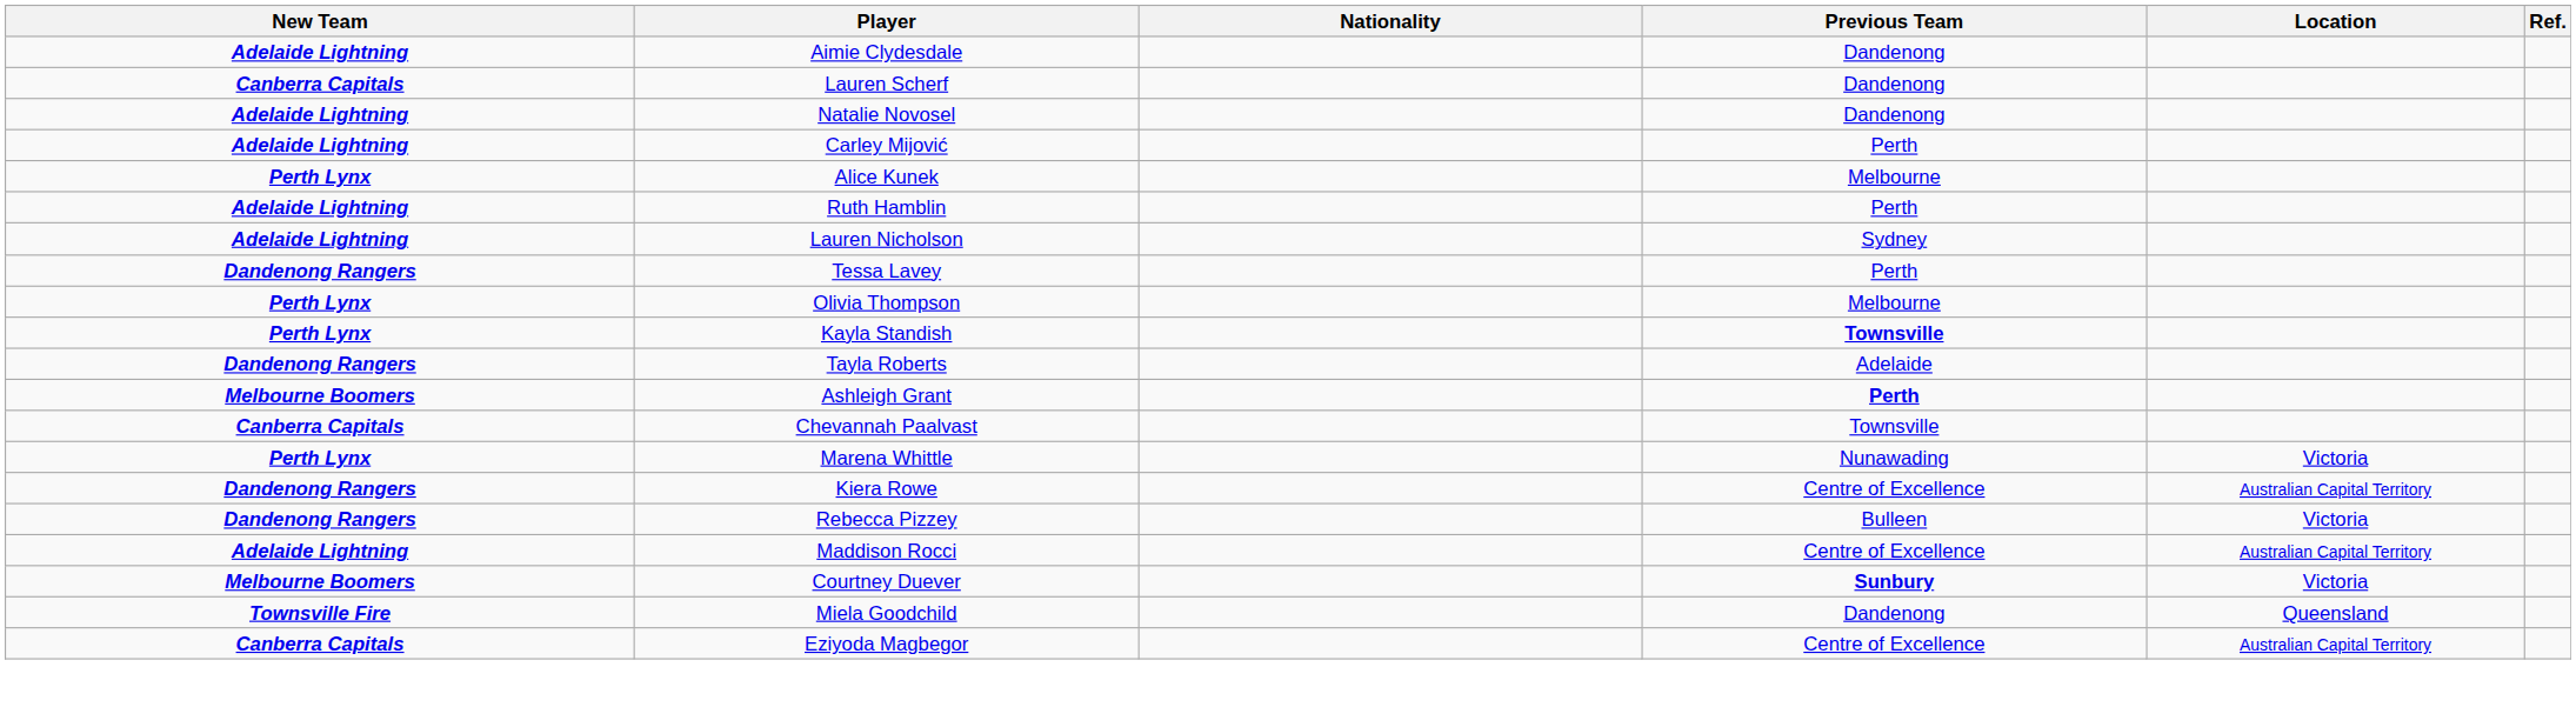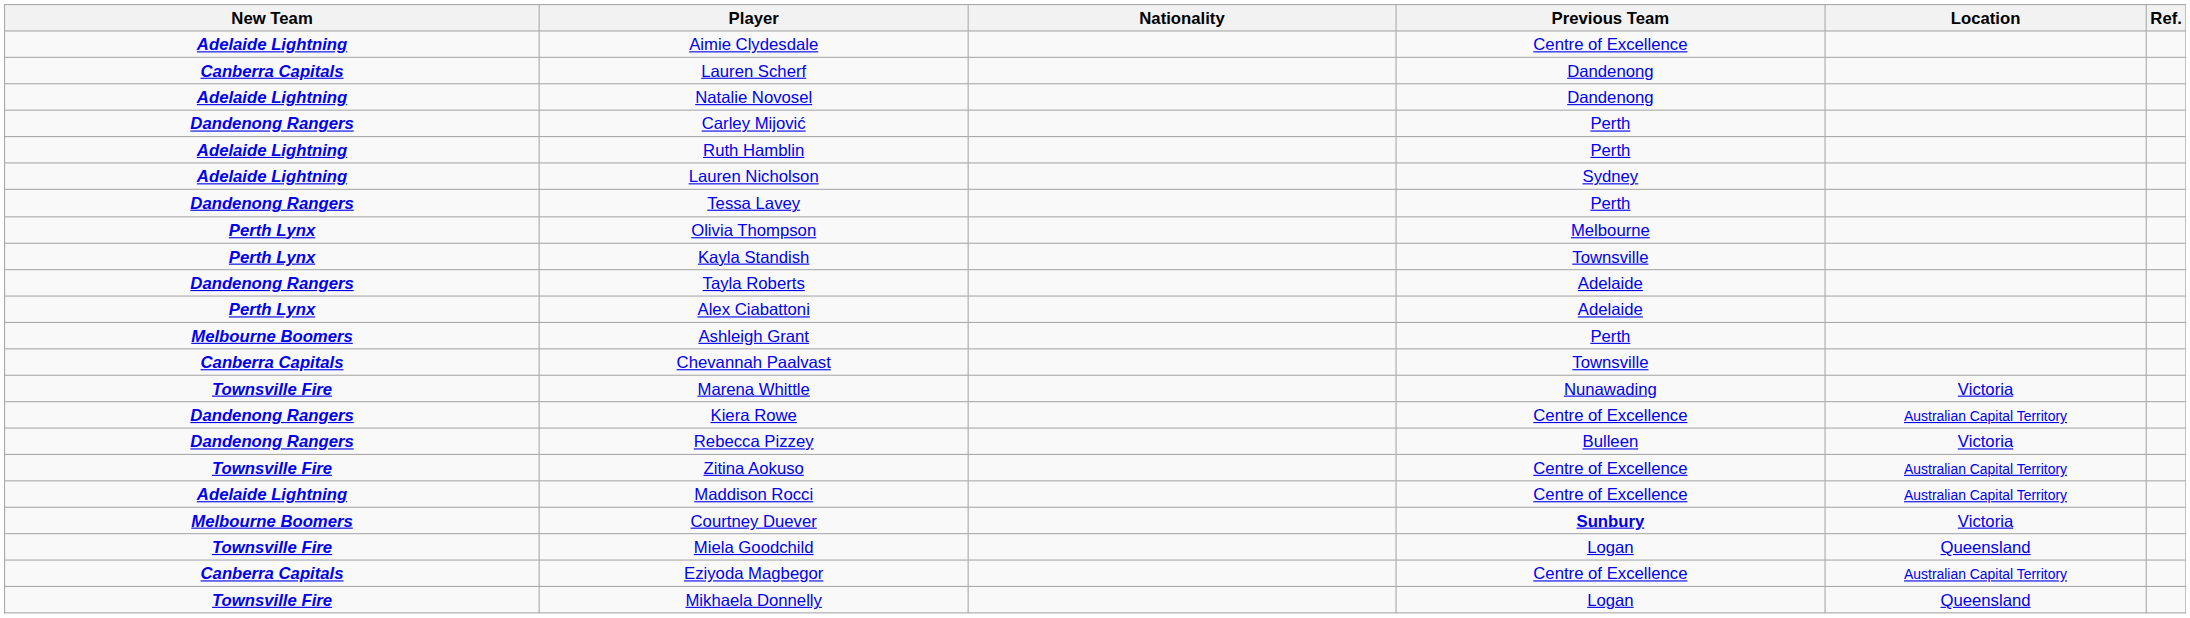 <table class="wikitable sortable" style="width: 100%;text-align:center;font-size:95%">
 <tr>
 <th width=25%>New Team</th>
 <th width=20%>Player</th>
 <th width=20%>Nationality</th>
 <th width=20%>Previous Team</th>
 <th width=20%>Location</th>
 <th width=5%>Ref.</th>
 </tr>
 <tr>
 <td><strong><em><a href='#'>Adelaide Lightning</a></em></strong></td>
 <td><a href='#'>Aimie Clydesdale</a></td>
 <td></td>
-<td><a href='#'>Dandenong</a></td>
+<td><a href='#'>Centre of Excellence</a></td>
 <td></td>
 <td></td>
 </tr>
 <tr>
 <td><strong><em><a href='#'>Canberra Capitals</a></em></strong></td>
 <td><a href='#'>Lauren Scherf</a></td>
 <td></td>
 <td><a href='#'>Dandenong</a></td>
 <td></td>
 <td></td>
 </tr>
 <tr>
 <td><strong><em><a href='#'>Adelaide Lightning</a></em></strong></td>
 <td><a href='#'>Natalie Novosel</a></td>
 <td></td>
 <td><a href='#'>Dandenong</a></td>
 <td></td>
 <td></td>
 </tr>
 <tr>
-<td><strong><em><a href='#'>Adelaide Lightning</a></em></strong></td>
+<td><strong><em><a href='#'>Dandenong Rangers</a></em></strong></td>
 <td><a href='#'>Carley Mijović</a></td>
 <td></td>
 <td><a href='#'>Perth</a></td>
-<td></td>
-<td></td>
-</tr>
-<tr>
-<td><strong><em><a href='#'>Perth Lynx</a></em></strong></td>
-<td><a href='#'>Alice Kunek</a></td>
-<td></td>
-<td><a href='#'>Melbourne</a></td>
 <td></td>
 <td></td>
 </tr>
 <tr>
 <td><strong><em><a href='#'>Adelaide Lightning</a></em></strong></td>
 <td><a href='#'>Ruth Hamblin</a></td>
 <td></td>
 <td><a href='#'>Perth</a></td>
 <td></td>
 <td></td>
 </tr>
 <tr>
 <td><strong><em><a href='#'>Adelaide Lightning</a></em></strong></td>
 <td><a href='#'>Lauren Nicholson</a></td>
 <td></td>
 <td><a href='#'>Sydney</a></td>
 <td></td>
 <td></td>
 </tr>
 <tr>
 <td><strong><em><a href='#'>Dandenong Rangers</a></em></strong></td>
 <td><a href='#'>Tessa Lavey</a></td>
 <td></td>
 <td><a href='#'>Perth</a></td>
 <td></td>
 <td></td>
 </tr>
 <tr>
 <td><strong><em><a href='#'>Perth Lynx</a></em></strong></td>
 <td><a href='#'>Olivia Thompson</a></td>
 <td></td>
 <td><a href='#'>Melbourne</a></td>
 <td></td>
 <td></td>
 </tr>
 <tr>
 <td><strong><em><a href='#'>Perth Lynx</a></em></strong></td>
 <td><a href='#'>Kayla Standish</a></td>
 <td></td>
-<td><strong><a href='#'>Townsville</a></strong></td>
+<td><a href='#'>Townsville</a></td>
 <td></td>
 <td></td>
 </tr>
 <tr>
 <td><strong><em><a href='#'>Dandenong Rangers</a></em></strong></td>
 <td><a href='#'>Tayla Roberts</a></td>
 <td></td>
 <td><a href='#'>Adelaide</a></td>
 <td></td>
 <td></td>
 </tr>
 <tr>
+<td><strong><em><a href='#'>Perth Lynx</a></em></strong></td>
+<td><a href='#'>Alex Ciabattoni</a></td>
+<td></td>
+<td><a href='#'>Adelaide</a></td>
+<td></td>
+<td></td>
+</tr>
+<tr>
 <td><strong><em><a href='#'>Melbourne Boomers</a></em></strong></td>
 <td><a href='#'>Ashleigh Grant</a></td>
 <td></td>
-<td><strong><a href='#'>Perth</a></strong></td>
+<td><a href='#'>Perth</a></td>
 <td></td>
 <td></td>
 </tr>
 <tr>
 <td><strong><em><a href='#'>Canberra Capitals</a></em></strong></td>
 <td><a href='#'>Chevannah Paalvast</a></td>
 <td></td>
 <td><a href='#'>Townsville</a></td>
 <td></td>
 <td></td>
 </tr>
 <tr>
-<td><strong><em><a href='#'>Perth Lynx</a></em></strong></td>
+<td><strong><em><a href='#'>Townsville Fire</a></em></strong></td>
 <td><a href='#'>Marena Whittle</a></td>
 <td></td>
 <td><a href='#'>Nunawading</a></td>
 <td> <a href='#'>Victoria</a></td>
 <td></td>
 </tr>
 <tr>
 <td><strong><em><a href='#'>Dandenong Rangers</a></em></strong></td>
 <td><a href='#'>Kiera Rowe</a></td>
 <td></td>
 <td><a href='#'>Centre of Excellence</a></td>
 <td> <small><a href='#'>Australian Capital Territory</a></small></td>
 <td></td>
 </tr>
 <tr>
 <td><strong><em><a href='#'>Dandenong Rangers</a></em></strong></td>
 <td><a href='#'>Rebecca Pizzey</a></td>
 <td></td>
 <td><a href='#'>Bulleen</a></td>
 <td> <a href='#'>Victoria</a></td>
 <td></td>
 </tr>
 <tr>
+<td><strong><em><a href='#'>Townsville Fire</a></em></strong></td>
+<td><a href='#'>Zitina Aokuso</a></td>
+<td></td>
+<td><a href='#'>Centre of Excellence</a></td>
+<td> <small><a href='#'>Australian Capital Territory</a></small></td>
+<td></td>
+</tr>
+<tr>
 <td><strong><em><a href='#'>Adelaide Lightning</a></em></strong></td>
 <td><a href='#'>Maddison Rocci</a></td>
 <td></td>
 <td><a href='#'>Centre of Excellence</a></td>
 <td> <small><a href='#'>Australian Capital Territory</a></small></td>
 <td></td>
 </tr>
 <tr>
 <td><strong><em><a href='#'>Melbourne Boomers</a></em></strong></td>
 <td><a href='#'>Courtney Duever</a></td>
 <td></td>
 <td><strong><a href='#'>Sunbury</a></strong></td>
 <td> <a href='#'>Victoria</a></td>
 <td></td>
 </tr>
 <tr>
 <td><strong><em><a href='#'>Townsville Fire</a></em></strong></td>
 <td><a href='#'>Miela Goodchild</a></td>
 <td></td>
-<td><a href='#'>Dandenong</a></td>
+<td><a href='#'>Logan</a></td>
 <td> <a href='#'>Queensland</a></td>
 <td></td>
 </tr>
 <tr>
 <td><strong><em><a href='#'>Canberra Capitals</a></em></strong></td>
 <td><a href='#'>Eziyoda Magbegor</a></td>
 <td></td>
 <td><a href='#'>Centre of Excellence</a></td>
 <td> <small><a href='#'>Australian Capital Territory</a></small></td>
 <td></td>
 </tr>
+<tr>
+<td><strong><em><a href='#'>Townsville Fire</a></em></strong></td>
+<td><a href='#'>Mikhaela Donnelly</a></td>
+<td></td>
+<td><a href='#'>Logan</a></td>
+<td> <a href='#'>Queensland</a></td>
+<td></td>
+</tr>
 </table>
